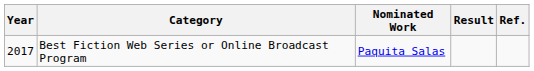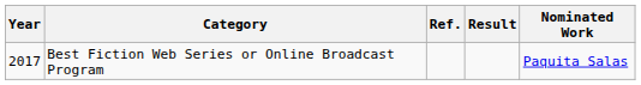 <table class="wikitable">
 <tr>
 <th>Year</th>
 <th>Category</th>
+<th>Ref.</th>
+<th>Result</th>
 <th>Nominated Work</th>
-<th>Result</th>
-<th>Ref.</th>
 </tr>
 <tr>
 <td>2017</td>
 <td>Best Fiction Web Series or Online Broadcast Program</td>
-<td><a href='#'>Paquita Salas</a></td>
 <td></td>
 <td></td>
+<td><a href='#'>Paquita Salas</a></td>
 </tr>
 </table>
